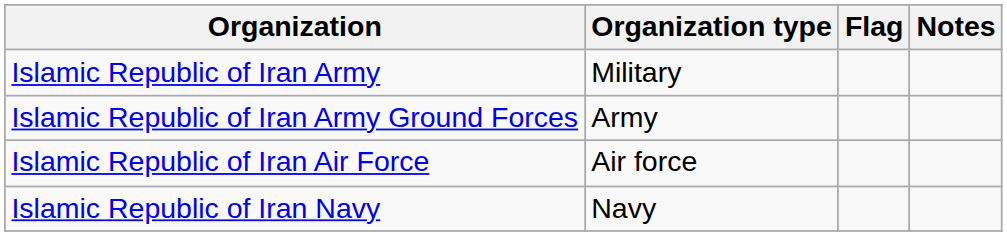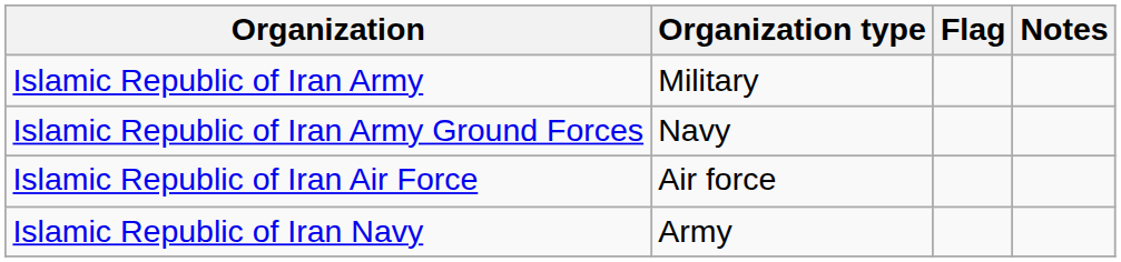 <table class="wikitable">
 <tr>
 <th>Organization</th>
 <th>Organization type</th>
 <th>Flag</th>
 <th>Notes</th>
 </tr>
 <tr>
 <td><a href='#'>Islamic Republic of Iran Army</a></td>
 <td>Military</td>
 <td></td>
 <td></td>
 </tr>
 <tr>
 <td><a href='#'>Islamic Republic of Iran Army Ground Forces</a></td>
-<td>Army</td>
+<td>Navy</td>
 <td></td>
 <td></td>
 </tr>
 <tr>
 <td><a href='#'>Islamic Republic of Iran Air Force</a></td>
 <td>Air force</td>
 <td></td>
 <td></td>
 </tr>
 <tr>
 <td><a href='#'>Islamic Republic of Iran Navy</a></td>
-<td>Navy</td>
+<td>Army</td>
 <td></td>
 <td></td>
 </tr>
 </table>
